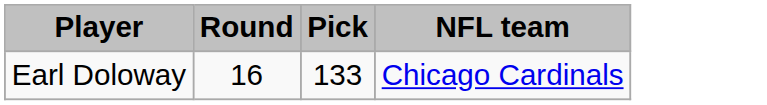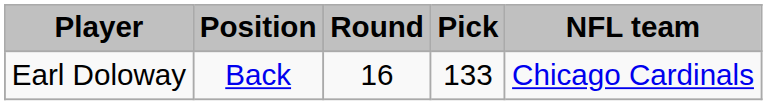 <table class="wikitable" style="text-align:center;">
 <tr style="background:#C0C0C0;">
 <td><strong>Player</strong></td>
+<td><strong>Position</strong></td>
 <td><strong>Round</strong></td>
 <td><strong>Pick</strong></td>
 <td><strong>NFL team</strong></td>
 </tr>
 <tr align="center" bgcolor="">
 <td>Earl Doloway</td>
+<td><a href='#'>Back</a></td>
 <td>16</td>
 <td>133</td>
 <td><a href='#'>Chicago Cardinals</a></td>
 </tr>
 </table>
